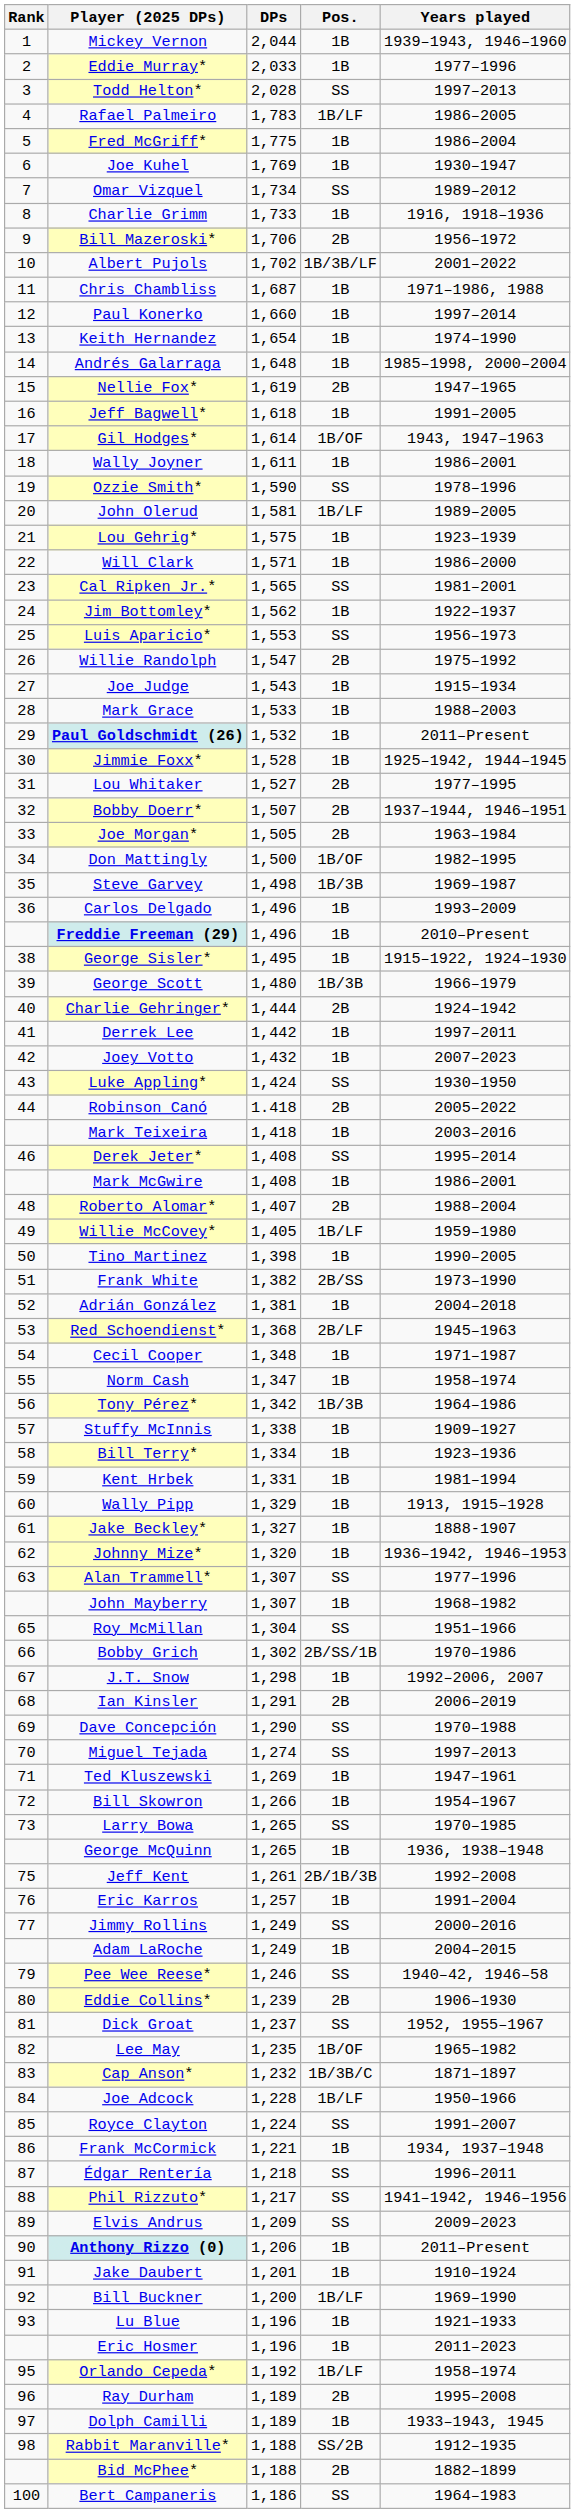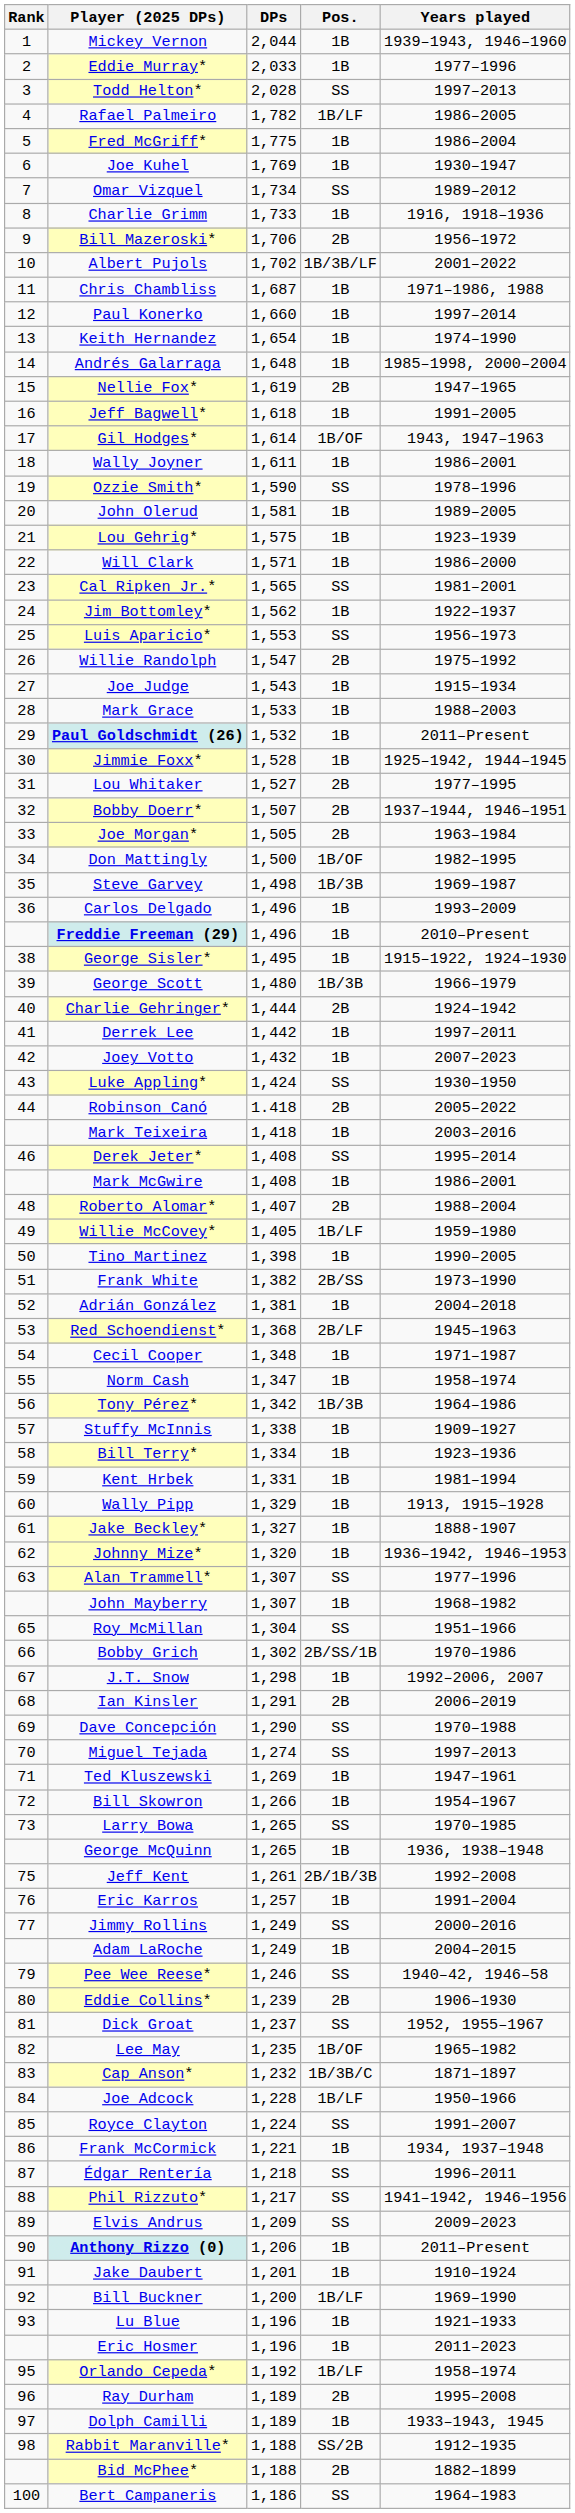 <table class="wikitable sortable" style="text-align:center">
 <tr style="white-space:nowrap;">
 <th>Rank</th>
 <th>Player (2025 DPs)</th>
 <th>DPs</th>
 <th>Pos.</th>
 <th>Years played</th>
 </tr>
 <tr>
 <td>1</td>
 <td><a href='#'>Mickey Vernon</a></td>
 <td>2,044</td>
 <td>1B</td>
 <td>1939–1943, 1946–1960</td>
 </tr>
 <tr>
 <td>2</td>
 <td style="background-color:#ffffbb"><a href='#'>Eddie Murray</a>*</td>
 <td>2,033</td>
 <td>1B</td>
 <td>1977–1996</td>
 </tr>
 <tr>
 <td>3</td>
 <td style="background-color:#ffffbb"><a href='#'>Todd Helton</a>*</td>
 <td>2,028</td>
 <td>SS</td>
 <td>1997–2013</td>
 </tr>
 <tr>
 <td>4</td>
 <td><a href='#'>Rafael Palmeiro</a></td>
-<td>1,783</td>
+<td>1,782</td>
 <td>1B/LF</td>
 <td>1986–2005</td>
 </tr>
 <tr>
 <td>5</td>
 <td style="background-color:#ffffbb"><a href='#'>Fred McGriff</a>*</td>
 <td>1,775</td>
 <td>1B</td>
 <td>1986–2004</td>
 </tr>
 <tr>
 <td>6</td>
 <td><a href='#'>Joe Kuhel</a></td>
 <td>1,769</td>
 <td>1B</td>
 <td>1930–1947</td>
 </tr>
 <tr>
 <td>7</td>
 <td><a href='#'>Omar Vizquel</a></td>
 <td>1,734</td>
 <td>SS</td>
 <td>1989–2012</td>
 </tr>
 <tr>
 <td>8</td>
 <td><a href='#'>Charlie Grimm</a></td>
 <td>1,733</td>
 <td>1B</td>
 <td>1916, 1918–1936</td>
 </tr>
 <tr>
 <td>9</td>
 <td style="background-color:#ffffbb"><a href='#'>Bill Mazeroski</a>*</td>
 <td>1,706</td>
 <td>2B</td>
 <td>1956–1972</td>
 </tr>
 <tr>
 <td>10</td>
 <td><a href='#'>Albert Pujols</a></td>
 <td>1,702</td>
 <td>1B/3B/LF</td>
 <td>2001–2022</td>
 </tr>
 <tr>
 <td>11</td>
 <td><a href='#'>Chris Chambliss</a></td>
 <td>1,687</td>
 <td>1B</td>
 <td>1971–1986, 1988</td>
 </tr>
 <tr>
 <td>12</td>
 <td><a href='#'>Paul Konerko</a></td>
 <td>1,660</td>
 <td>1B</td>
 <td>1997–2014</td>
 </tr>
 <tr>
 <td>13</td>
 <td><a href='#'>Keith Hernandez</a></td>
 <td>1,654</td>
 <td>1B</td>
 <td>1974–1990</td>
 </tr>
 <tr>
 <td>14</td>
 <td><a href='#'>Andrés Galarraga</a></td>
 <td>1,648</td>
 <td>1B</td>
 <td>1985–1998, 2000–2004</td>
 </tr>
 <tr>
 <td>15</td>
 <td style="background-color:#ffffbb"><a href='#'>Nellie Fox</a>*</td>
 <td>1,619</td>
 <td>2B</td>
 <td>1947–1965</td>
 </tr>
 <tr>
 <td>16</td>
 <td style="background-color:#ffffbb"><a href='#'>Jeff Bagwell</a>*</td>
 <td>1,618</td>
 <td>1B</td>
 <td>1991–2005</td>
 </tr>
 <tr>
 <td>17</td>
 <td style="background-color:#ffffbb"><a href='#'>Gil Hodges</a>*</td>
 <td>1,614</td>
 <td>1B/OF</td>
 <td>1943, 1947–1963</td>
 </tr>
 <tr>
 <td>18</td>
 <td><a href='#'>Wally Joyner</a></td>
 <td>1,611</td>
 <td>1B</td>
 <td>1986–2001</td>
 </tr>
 <tr>
 <td>19</td>
 <td style="background:#ffffbb;"><a href='#'>Ozzie Smith</a>*</td>
 <td>1,590</td>
 <td>SS</td>
 <td>1978–1996</td>
 </tr>
 <tr>
 <td>20</td>
 <td><a href='#'>John Olerud</a></td>
 <td>1,581</td>
-<td>1B/LF</td>
+<td>1B</td>
 <td>1989–2005</td>
 </tr>
 <tr>
 <td>21</td>
 <td style="background-color:#ffffbb"><a href='#'>Lou Gehrig</a>*</td>
 <td>1,575</td>
 <td>1B</td>
 <td>1923–1939</td>
 </tr>
 <tr>
 <td>22</td>
 <td><a href='#'>Will Clark</a></td>
 <td>1,571</td>
 <td>1B</td>
 <td>1986–2000</td>
 </tr>
 <tr>
 <td>23</td>
 <td style="background:#ffffbb;"><a href='#'>Cal Ripken Jr.</a>*</td>
 <td>1,565</td>
 <td>SS</td>
 <td>1981–2001</td>
 </tr>
 <tr>
 <td>24</td>
 <td style="background-color:#ffffbb"><a href='#'>Jim Bottomley</a>*</td>
 <td>1,562</td>
 <td>1B</td>
 <td>1922–1937</td>
 </tr>
 <tr>
 <td>25</td>
 <td style="background:#ffffbb;"><a href='#'>Luis Aparicio</a>*</td>
 <td>1,553</td>
 <td>SS</td>
 <td>1956–1973</td>
 </tr>
 <tr>
 <td>26</td>
 <td><a href='#'>Willie Randolph</a></td>
 <td>1,547</td>
 <td>2B</td>
 <td>1975–1992</td>
 </tr>
 <tr>
 <td>27</td>
 <td><a href='#'>Joe Judge</a></td>
 <td>1,543</td>
 <td>1B</td>
 <td>1915–1934</td>
 </tr>
 <tr>
 <td>28</td>
 <td><a href='#'>Mark Grace</a></td>
 <td>1,533</td>
 <td>1B</td>
 <td>1988–2003</td>
 </tr>
 <tr>
 <td>29</td>
 <td style="background:#cfecec;"><strong><a href='#'>Paul Goldschmidt</a> (26)</strong></td>
 <td>1,532</td>
 <td>1B</td>
 <td>2011–Present</td>
 </tr>
 <tr>
 <td>30</td>
 <td style="background-color:#ffffbb"><a href='#'>Jimmie Foxx</a>*</td>
 <td>1,528</td>
 <td>1B</td>
 <td>1925–1942, 1944–1945</td>
 </tr>
 <tr>
 <td>31</td>
 <td><a href='#'>Lou Whitaker</a></td>
 <td>1,527</td>
 <td>2B</td>
 <td>1977–1995</td>
 </tr>
 <tr>
 <td>32</td>
 <td style="background-color:#ffffbb"><a href='#'>Bobby Doerr</a>*</td>
 <td>1,507</td>
 <td>2B</td>
 <td>1937–1944, 1946–1951</td>
 </tr>
 <tr>
 <td>33</td>
 <td style="background-color:#ffffbb"><a href='#'>Joe Morgan</a>*</td>
 <td>1,505</td>
 <td>2B</td>
 <td>1963–1984</td>
 </tr>
 <tr>
 <td>34</td>
 <td><a href='#'>Don Mattingly</a></td>
 <td>1,500</td>
 <td>1B/OF</td>
 <td>1982–1995</td>
 </tr>
 <tr>
 <td>35</td>
 <td><a href='#'>Steve Garvey</a></td>
 <td>1,498</td>
 <td>1B/3B</td>
 <td>1969–1987</td>
 </tr>
 <tr>
 <td>36</td>
 <td><a href='#'>Carlos Delgado</a></td>
 <td>1,496</td>
 <td>1B</td>
 <td>1993–2009</td>
 </tr>
 <tr>
 <td></td>
 <td style="background:#cfecec;"><strong><a href='#'>Freddie Freeman</a> (29)</strong></td>
 <td>1,496</td>
 <td>1B</td>
 <td>2010–Present</td>
 </tr>
 <tr>
 <td>38</td>
 <td style="background-color:#ffffbb"><a href='#'>George Sisler</a>*</td>
 <td>1,495</td>
 <td>1B</td>
 <td>1915–1922, 1924–1930</td>
 </tr>
 <tr>
 <td>39</td>
 <td><a href='#'>George Scott</a></td>
 <td>1,480</td>
 <td>1B/3B</td>
 <td>1966–1979</td>
 </tr>
 <tr>
 <td>40</td>
 <td style="background-color:#ffffbb"><a href='#'>Charlie Gehringer</a>*</td>
 <td>1,444</td>
 <td>2B</td>
 <td>1924–1942</td>
 </tr>
 <tr>
 <td>41</td>
 <td><a href='#'>Derrek Lee</a></td>
 <td>1,442</td>
 <td>1B</td>
 <td>1997–2011</td>
 </tr>
 <tr>
 <td>42</td>
 <td><a href='#'>Joey Votto</a></td>
 <td>1,432</td>
 <td>1B</td>
 <td>2007–2023</td>
 </tr>
 <tr>
 <td>43</td>
 <td style="background:#ffffbb;"><a href='#'>Luke Appling</a>*</td>
 <td>1,424</td>
 <td>SS</td>
 <td>1930–1950</td>
 </tr>
 <tr>
 <td>44</td>
 <td><a href='#'>Robinson Canó</a></td>
 <td>1.418</td>
 <td>2B</td>
 <td>2005–2022</td>
 </tr>
 <tr>
 <td></td>
 <td><a href='#'>Mark Teixeira</a></td>
 <td>1,418</td>
 <td>1B</td>
 <td>2003–2016</td>
 </tr>
 <tr>
 <td>46</td>
 <td style="background:#ffffbb;"><a href='#'>Derek Jeter</a>*</td>
 <td>1,408</td>
 <td>SS</td>
 <td>1995–2014</td>
 </tr>
 <tr>
 <td></td>
 <td><a href='#'>Mark McGwire</a></td>
 <td>1,408</td>
 <td>1B</td>
 <td>1986–2001</td>
 </tr>
 <tr>
 <td>48</td>
 <td style="background-color:#ffffbb"><a href='#'>Roberto  Alomar</a>*</td>
 <td>1,407</td>
 <td>2B</td>
 <td>1988–2004</td>
 </tr>
 <tr>
 <td>49</td>
 <td style="background-color:#ffffbb"><a href='#'>Willie McCovey</a>*</td>
 <td>1,405</td>
 <td>1B/LF</td>
 <td>1959–1980</td>
 </tr>
 <tr>
 <td>50</td>
 <td><a href='#'>Tino Martinez</a></td>
 <td>1,398</td>
 <td>1B</td>
 <td>1990–2005</td>
 </tr>
 <tr>
 <td>51</td>
 <td><a href='#'>Frank White</a></td>
 <td>1,382</td>
 <td>2B/SS</td>
 <td>1973–1990</td>
 </tr>
 <tr>
 <td>52</td>
 <td><a href='#'>Adrián González</a></td>
 <td>1,381</td>
 <td>1B</td>
 <td>2004–2018</td>
 </tr>
 <tr>
 <td>53</td>
 <td style="background-color:#ffffbb"><a href='#'>Red Schoendienst</a>*</td>
 <td>1,368</td>
 <td>2B/LF</td>
 <td>1945–1963</td>
 </tr>
 <tr>
 <td>54</td>
 <td><a href='#'>Cecil Cooper</a></td>
 <td>1,348</td>
 <td>1B</td>
 <td>1971–1987</td>
 </tr>
 <tr>
 <td>55</td>
 <td><a href='#'>Norm Cash</a></td>
 <td>1,347</td>
 <td>1B</td>
 <td>1958–1974</td>
 </tr>
 <tr>
 <td>56</td>
 <td style="background-color:#ffffbb"><a href='#'>Tony Pérez</a>*</td>
 <td>1,342</td>
 <td>1B/3B</td>
 <td>1964–1986</td>
 </tr>
 <tr>
 <td>57</td>
 <td><a href='#'>Stuffy McInnis</a></td>
 <td>1,338</td>
 <td>1B</td>
 <td>1909–1927</td>
 </tr>
 <tr>
 <td>58</td>
 <td style="background-color:#ffffbb"><a href='#'>Bill Terry</a>*</td>
 <td>1,334</td>
 <td>1B</td>
 <td>1923–1936</td>
 </tr>
 <tr>
 <td>59</td>
 <td><a href='#'>Kent Hrbek</a></td>
 <td>1,331</td>
 <td>1B</td>
 <td>1981–1994</td>
 </tr>
 <tr>
 <td>60</td>
 <td><a href='#'>Wally Pipp</a></td>
 <td>1,329</td>
 <td>1B</td>
 <td>1913, 1915–1928</td>
 </tr>
 <tr>
 <td>61</td>
 <td style="background-color:#ffffbb"><a href='#'>Jake Beckley</a>*</td>
 <td>1,327</td>
 <td>1B</td>
 <td>1888-1907</td>
 </tr>
 <tr>
 <td>62</td>
 <td style="background-color:#ffffbb"><a href='#'>Johnny Mize</a>*</td>
 <td>1,320</td>
 <td>1B</td>
 <td>1936–1942, 1946–1953</td>
 </tr>
 <tr>
 <td>63</td>
 <td style="background:#ffffbb;"><a href='#'>Alan Trammell</a>*</td>
 <td>1,307</td>
 <td>SS</td>
 <td>1977–1996</td>
 </tr>
 <tr>
 <td></td>
 <td><a href='#'>John Mayberry</a></td>
 <td>1,307</td>
 <td>1B</td>
 <td>1968–1982</td>
 </tr>
 <tr>
 <td>65</td>
 <td><a href='#'>Roy McMillan</a></td>
 <td>1,304</td>
 <td>SS</td>
 <td>1951–1966</td>
 </tr>
 <tr>
 <td>66</td>
 <td><a href='#'>Bobby Grich</a></td>
 <td>1,302</td>
 <td>2B/SS/1B</td>
 <td>1970–1986</td>
 </tr>
 <tr>
 <td>67</td>
 <td><a href='#'>J.T. Snow</a></td>
 <td>1,298</td>
 <td>1B</td>
 <td>1992–2006, 2007</td>
 </tr>
 <tr>
 <td>68</td>
 <td><a href='#'>Ian Kinsler</a></td>
 <td>1,291</td>
 <td>2B</td>
 <td>2006–2019</td>
 </tr>
 <tr>
 <td>69</td>
 <td><a href='#'>Dave Concepción</a></td>
 <td>1,290</td>
 <td>SS</td>
 <td>1970–1988</td>
 </tr>
 <tr>
 <td>70</td>
 <td><a href='#'>Miguel Tejada</a></td>
 <td>1,274</td>
 <td>SS</td>
 <td>1997–2013</td>
 </tr>
 <tr>
 <td>71</td>
 <td><a href='#'>Ted Kluszewski</a></td>
 <td>1,269</td>
 <td>1B</td>
 <td>1947–1961</td>
 </tr>
 <tr>
 <td>72</td>
 <td><a href='#'>Bill Skowron</a></td>
 <td>1,266</td>
 <td>1B</td>
 <td>1954–1967</td>
 </tr>
 <tr>
 <td>73</td>
 <td><a href='#'>Larry Bowa</a></td>
 <td>1,265</td>
 <td>SS</td>
 <td>1970–1985</td>
 </tr>
 <tr>
 <td></td>
 <td><a href='#'>George McQuinn</a></td>
 <td>1,265</td>
 <td>1B</td>
 <td>1936, 1938–1948</td>
 </tr>
 <tr>
 <td>75</td>
 <td><a href='#'>Jeff Kent</a></td>
 <td>1,261</td>
 <td>2B/1B/3B</td>
 <td>1992–2008</td>
 </tr>
 <tr>
 <td>76</td>
 <td><a href='#'>Eric Karros</a></td>
 <td>1,257</td>
 <td>1B</td>
 <td>1991–2004</td>
 </tr>
 <tr>
 <td>77</td>
 <td><a href='#'>Jimmy Rollins</a></td>
 <td>1,249</td>
 <td>SS</td>
 <td>2000–2016</td>
 </tr>
 <tr>
 <td></td>
 <td><a href='#'>Adam LaRoche</a></td>
 <td>1,249</td>
 <td>1B</td>
 <td>2004–2015</td>
 </tr>
 <tr>
 <td>79</td>
 <td style="background:#ffffbb;"><a href='#'>Pee Wee Reese</a>*</td>
 <td>1,246</td>
 <td>SS</td>
 <td>1940–42, 1946–58</td>
 </tr>
 <tr>
 <td>80</td>
 <td style="background-color:#ffffbb"><a href='#'>Eddie Collins</a>*</td>
 <td>1,239</td>
 <td>2B</td>
 <td>1906–1930</td>
 </tr>
 <tr>
 <td>81</td>
 <td><a href='#'>Dick Groat</a></td>
 <td>1,237</td>
 <td>SS</td>
 <td>1952, 1955–1967</td>
 </tr>
 <tr>
 <td>82</td>
 <td><a href='#'>Lee May</a></td>
 <td>1,235</td>
 <td>1B/OF</td>
 <td>1965–1982</td>
 </tr>
 <tr>
 <td>83</td>
 <td style="background-color:#ffffbb"><a href='#'>Cap Anson</a>*</td>
 <td>1,232</td>
 <td>1B/3B/C</td>
 <td>1871–1897</td>
 </tr>
 <tr>
 <td>84</td>
 <td><a href='#'>Joe Adcock</a></td>
 <td>1,228</td>
 <td>1B/LF</td>
 <td>1950–1966</td>
 </tr>
 <tr>
 <td>85</td>
 <td><a href='#'>Royce Clayton</a></td>
 <td>1,224</td>
 <td>SS</td>
 <td>1991–2007</td>
 </tr>
 <tr>
 <td>86</td>
 <td><a href='#'>Frank McCormick</a></td>
 <td>1,221</td>
 <td>1B</td>
 <td>1934, 1937–1948</td>
 </tr>
 <tr>
 <td>87</td>
 <td><a href='#'>Édgar Rentería</a></td>
 <td>1,218</td>
 <td>SS</td>
 <td>1996–2011</td>
 </tr>
 <tr>
 <td>88</td>
 <td style="background:#ffffbb;"><a href='#'>Phil Rizzuto</a>*</td>
 <td>1,217</td>
 <td>SS</td>
 <td>1941–1942, 1946–1956</td>
 </tr>
 <tr>
 <td>89</td>
 <td><a href='#'>Elvis Andrus</a></td>
 <td>1,209</td>
 <td>SS</td>
 <td>2009–2023</td>
 </tr>
 <tr>
 <td>90</td>
 <td style="background:#cfecec;"><strong><a href='#'>Anthony Rizzo</a> (0)</strong></td>
 <td>1,206</td>
 <td>1B</td>
 <td>2011–Present</td>
 </tr>
 <tr>
 <td>91</td>
 <td><a href='#'>Jake Daubert</a></td>
 <td>1,201</td>
 <td>1B</td>
 <td>1910–1924</td>
 </tr>
 <tr>
 <td>92</td>
 <td><a href='#'>Bill Buckner</a></td>
 <td>1,200</td>
 <td>1B/LF</td>
 <td>1969–1990</td>
 </tr>
 <tr>
 <td>93</td>
 <td><a href='#'>Lu Blue</a></td>
 <td>1,196</td>
 <td>1B</td>
 <td>1921–1933</td>
 </tr>
 <tr>
 <td></td>
 <td><a href='#'>Eric Hosmer</a></td>
 <td>1,196</td>
 <td>1B</td>
 <td>2011–2023</td>
 </tr>
 <tr>
 <td>95</td>
 <td style="background-color:#ffffbb"><a href='#'>Orlando Cepeda</a>*</td>
 <td>1,192</td>
 <td>1B/LF</td>
 <td>1958–1974</td>
 </tr>
 <tr>
 <td>96</td>
 <td><a href='#'>Ray Durham</a></td>
 <td>1,189</td>
 <td>2B</td>
 <td>1995–2008</td>
 </tr>
 <tr>
 <td>97</td>
 <td><a href='#'>Dolph Camilli</a></td>
 <td>1,189</td>
 <td>1B</td>
 <td>1933–1943, 1945</td>
 </tr>
 <tr>
 <td>98</td>
 <td style="background:#ffffbb;"><a href='#'>Rabbit Maranville</a>*</td>
 <td>1,188</td>
 <td>SS/2B</td>
 <td>1912–1935</td>
 </tr>
 <tr>
 <td></td>
 <td style="background-color:#ffffbb"><a href='#'>Bid McPhee</a>*</td>
 <td>1,188</td>
 <td>2B</td>
 <td>1882–1899</td>
 </tr>
 <tr>
 <td>100</td>
 <td><a href='#'>Bert Campaneris</a></td>
 <td>1,186</td>
 <td>SS</td>
 <td>1964–1983</td>
 </tr>
 </table>
